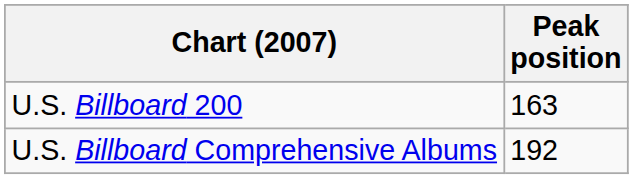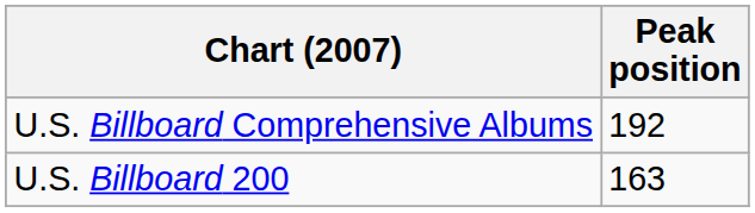 <table class="wikitable">
 <tr>
 <th>Chart (2007)</th>
 <th>Peak<br>position</th>
 </tr>
 <tr>
+<td>U.S. <a href='#'><em>Billboard</em> Comprehensive Albums</a></td>
+<td>192</td>
+</tr>
+<tr>
 <td>U.S. <a href='#'><em>Billboard</em> 200</a></td>
 <td>163</td>
 </tr>
-<tr>
-<td>U.S. <a href='#'><em>Billboard</em> Comprehensive Albums</a></td>
-<td>192</td>
-</tr>
 </table>
